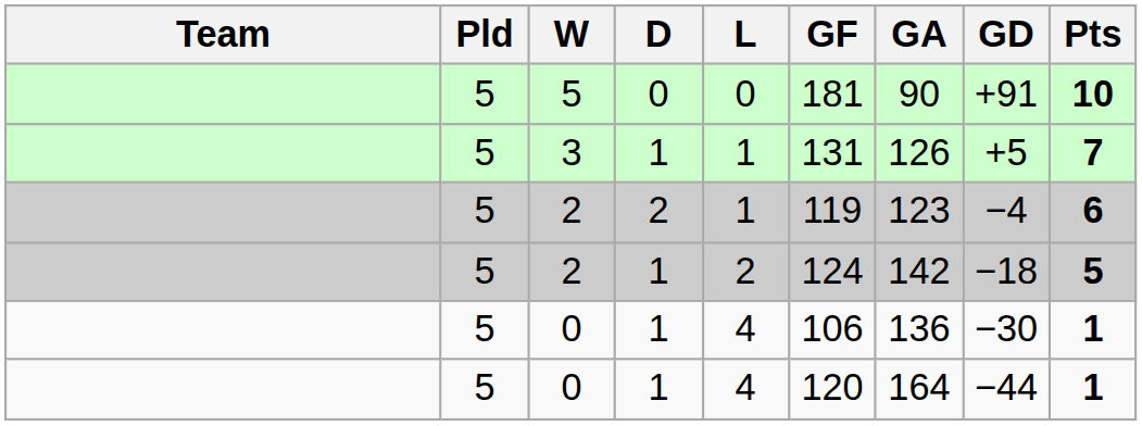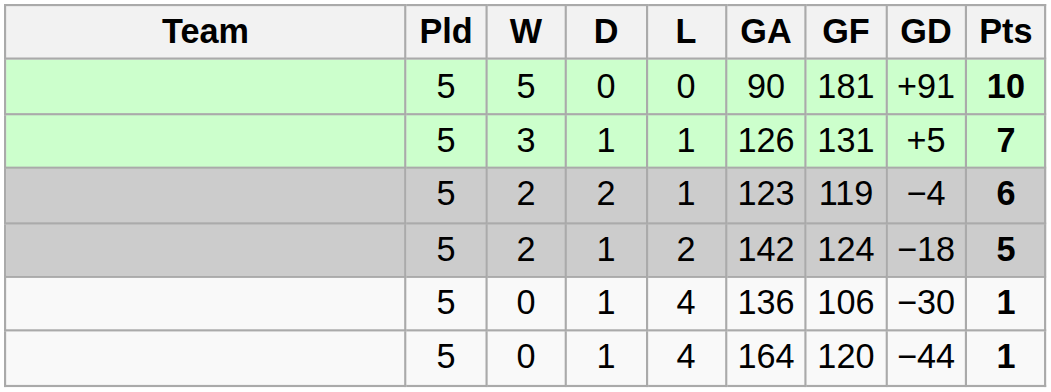 <table class="wikitable" style="text-align: center;">
 <tr>
 <th width="180">Team</th>
 <th width="30">Pld</th>
 <th width="30">W</th>
 <th width="30">D</th>
 <th width="30">L</th>
+<th width="30">GA</th>
 <th width="30">GF</th>
-<th width="30">GA</th>
 <th width="30">GD</th>
 <th width="30">Pts</th>
 </tr>
 <tr bgcolor=#CCFFCC>
 <td align="left"></td>
 <td>5</td>
 <td>5</td>
 <td>0</td>
 <td>0</td>
+<td>90</td>
 <td>181</td>
-<td>90</td>
 <td>+91</td>
 <td><strong>10</strong></td>
 </tr>
 <tr bgcolor=#CCFFCC>
 <td align="left"></td>
 <td>5</td>
 <td>3</td>
 <td>1</td>
 <td>1</td>
+<td>126</td>
 <td>131</td>
-<td>126</td>
 <td>+5</td>
 <td><strong>7</strong></td>
 </tr>
 <tr bgcolor=#CCCCCC>
 <td align="left"></td>
 <td>5</td>
 <td>2</td>
 <td>2</td>
 <td>1</td>
+<td>123</td>
 <td>119</td>
-<td>123</td>
 <td>−4</td>
 <td><strong>6</strong></td>
 </tr>
 <tr bgcolor=#CCCCCC>
 <td align="left"></td>
 <td>5</td>
 <td>2</td>
 <td>1</td>
 <td>2</td>
+<td>142</td>
 <td>124</td>
-<td>142</td>
 <td>−18</td>
 <td><strong>5</strong></td>
 </tr>
 <tr>
 <td align="left"></td>
 <td>5</td>
 <td>0</td>
 <td>1</td>
 <td>4</td>
+<td>136</td>
 <td>106</td>
-<td>136</td>
 <td>−30</td>
 <td><strong>1</strong></td>
 </tr>
 <tr>
 <td align="left"></td>
 <td>5</td>
 <td>0</td>
 <td>1</td>
 <td>4</td>
+<td>164</td>
 <td>120</td>
-<td>164</td>
 <td>−44</td>
 <td><strong>1</strong></td>
 </tr>
 </table>
